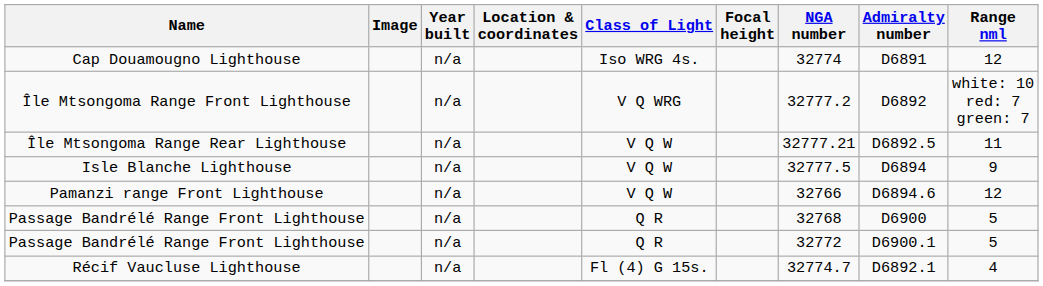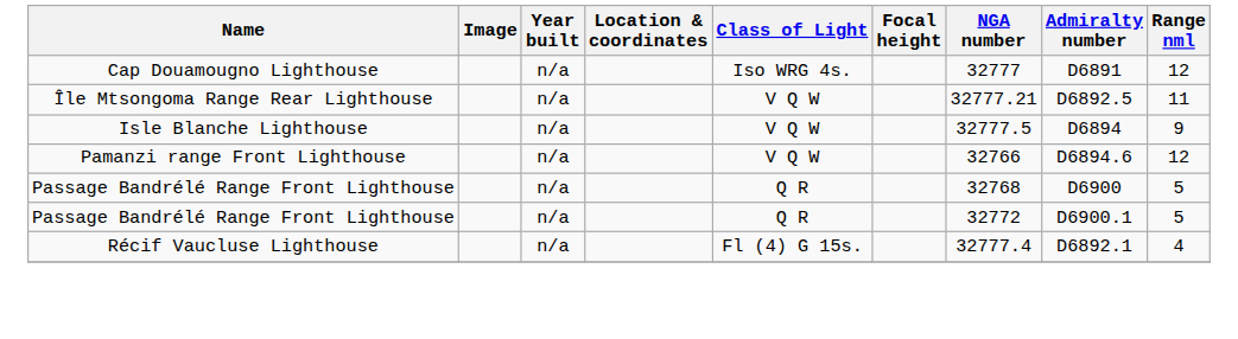 <table class="wikitable sortable" style="margin:auto;text-align:center">
 <tr>
 <th>Name</th>
 <th>Image</th>
 <th>Year<br>built</th>
 <th>Location &<br> coordinates</th>
 <th><a href='#'>Class of Light</a></th>
 <th>Focal<br>height</th>
 <th><a href='#'>NGA</a><br>number</th>
 <th><a href='#'>Admiralty</a><br>number</th>
 <th>Range<br><a href='#'>nml</a></th>
 </tr>
 <tr>
 <td>Cap Douamougno Lighthouse</td>
 <td></td>
 <td>n/a</td>
 <td></td>
 <td>Iso WRG 4s.</td>
 <td></td>
-<td>32774</td>
+<td>32777</td>
 <td>D6891</td>
 <td>12</td>
-</tr>
-<tr>
-<td>Île Mtsongoma Range Front Lighthouse</td>
-<td></td>
-<td>n/a</td>
-<td></td>
-<td>V Q WRG</td>
-<td></td>
-<td>32777.2</td>
-<td>D6892</td>
-<td>white: 10<br>red: 7<br>green: 7</td>
 </tr>
 <tr>
 <td>Île Mtsongoma Range Rear Lighthouse</td>
 <td></td>
 <td>n/a</td>
 <td></td>
 <td>V Q W</td>
 <td></td>
 <td>32777.21</td>
 <td>D6892.5</td>
 <td>11</td>
 </tr>
 <tr>
 <td>Isle Blanche Lighthouse</td>
 <td></td>
 <td>n/a</td>
 <td></td>
 <td>V Q W</td>
 <td></td>
 <td>32777.5</td>
 <td>D6894</td>
 <td>9</td>
 </tr>
 <tr>
 <td>Pamanzi range Front Lighthouse</td>
 <td></td>
 <td>n/a</td>
 <td></td>
 <td>V Q W</td>
 <td></td>
 <td>32766</td>
 <td>D6894.6</td>
 <td>12</td>
 </tr>
 <tr>
 <td>Passage Bandrélé Range Front Lighthouse</td>
 <td></td>
 <td>n/a</td>
 <td></td>
 <td>Q R</td>
 <td></td>
 <td>32768</td>
 <td>D6900</td>
 <td>5</td>
 </tr>
 <tr>
 <td>Passage Bandrélé Range Front Lighthouse</td>
 <td></td>
 <td>n/a</td>
 <td></td>
 <td>Q R</td>
 <td></td>
 <td>32772</td>
 <td>D6900.1</td>
 <td>5</td>
 </tr>
 <tr>
 <td>Récif Vaucluse Lighthouse</td>
 <td></td>
 <td>n/a</td>
 <td></td>
 <td>Fl (4) G 15s.</td>
 <td></td>
-<td>32774.7</td>
+<td>32777.4</td>
 <td>D6892.1</td>
 <td>4</td>
 </tr>
 <tr>
 </tr>
 </table>
